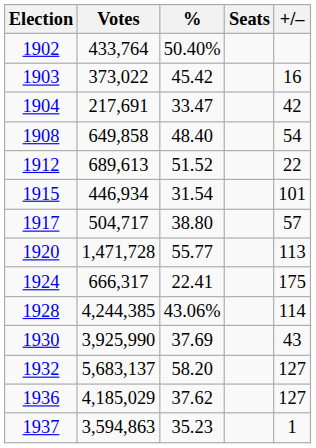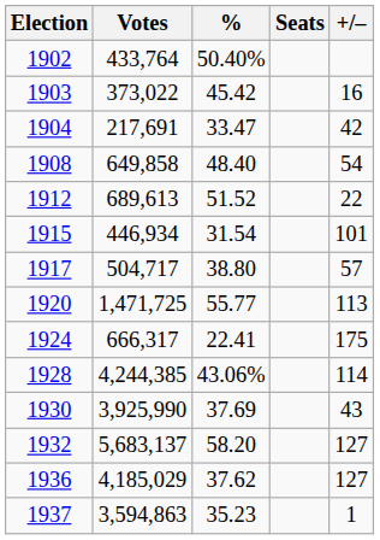 <table class=wikitable style=text-align:center>
 <tr>
 <th>Election</th>
 <th>Votes</th>
 <th>%</th>
 <th>Seats</th>
 <th>+/–</th>
 </tr>
 <tr>
 <td><a href='#'>1902</a></td>
 <td>433,764</td>
 <td>50.40%</td>
 <td></td>
 <td></td>
 </tr>
 <tr>
 <td><a href='#'>1903</a></td>
 <td>373,022</td>
 <td>45.42</td>
 <td></td>
 <td> 16</td>
 </tr>
 <tr>
 <td><a href='#'>1904</a></td>
 <td>217,691</td>
 <td>33.47</td>
 <td></td>
 <td> 42</td>
 </tr>
 <tr>
 <td><a href='#'>1908</a></td>
 <td>649,858</td>
 <td>48.40</td>
 <td></td>
 <td> 54</td>
 </tr>
 <tr>
 <td><a href='#'>1912</a></td>
 <td>689,613</td>
 <td>51.52</td>
 <td></td>
 <td> 22</td>
 </tr>
 <tr>
 <td><a href='#'>1915</a></td>
 <td>446,934</td>
 <td>31.54</td>
 <td></td>
 <td> 101</td>
 </tr>
 <tr>
 <td><a href='#'>1917</a></td>
 <td>504,717</td>
 <td>38.80</td>
 <td></td>
 <td> 57</td>
 </tr>
 <tr>
 <td><a href='#'>1920</a></td>
-<td>1,471,728</td>
+<td>1,471,725</td>
 <td>55.77</td>
 <td></td>
 <td> 113</td>
 </tr>
 <tr>
 <td><a href='#'>1924</a></td>
 <td>666,317</td>
 <td>22.41</td>
 <td></td>
 <td> 175</td>
 </tr>
 <tr>
 <td><a href='#'>1928</a></td>
 <td>4,244,385</td>
 <td>43.06%</td>
 <td></td>
 <td> 114</td>
 </tr>
 <tr>
 <td><a href='#'>1930</a></td>
 <td>3,925,990</td>
 <td>37.69</td>
 <td></td>
 <td> 43</td>
 </tr>
 <tr>
 <td><a href='#'>1932</a></td>
 <td>5,683,137</td>
 <td>58.20</td>
 <td></td>
 <td> 127</td>
 </tr>
 <tr>
 <td><a href='#'>1936</a></td>
 <td>4,185,029</td>
 <td>37.62</td>
 <td></td>
 <td> 127</td>
 </tr>
 <tr>
 <td><a href='#'>1937</a></td>
 <td>3,594,863</td>
 <td>35.23</td>
 <td></td>
 <td> 1</td>
 </tr>
 </table>
